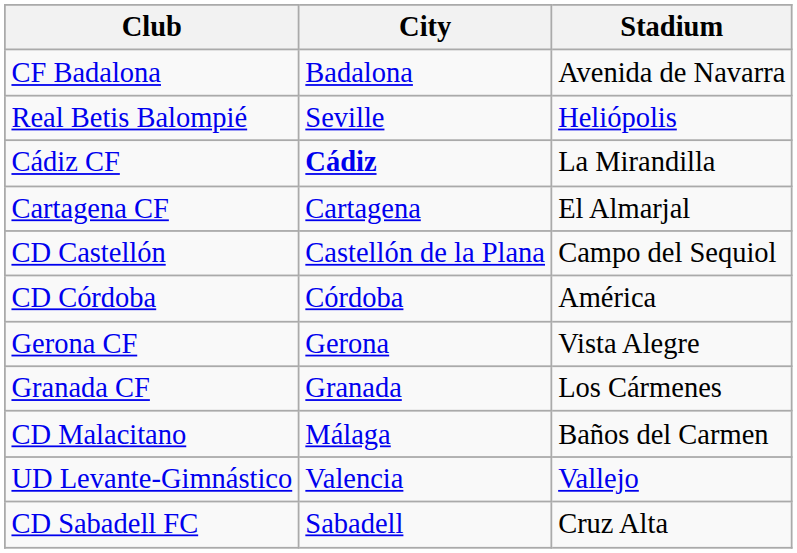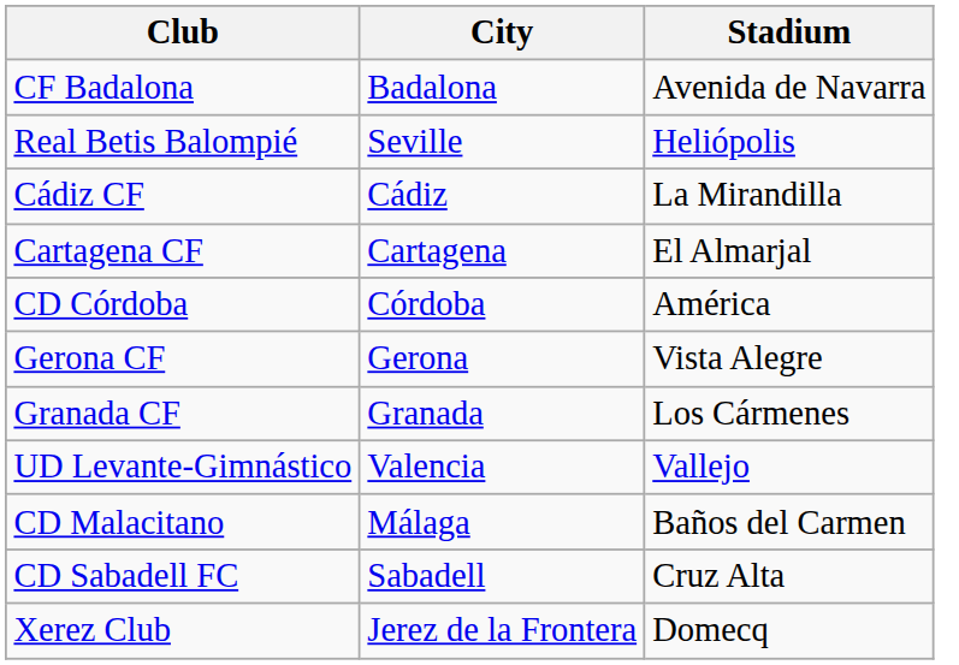 <table class="wikitable sortable" style="text-align: left;">
 <tr>
 <th>Club</th>
 <th>City</th>
 <th>Stadium</th>
 </tr>
 <tr>
 <td><a href='#'>CF Badalona</a></td>
 <td><a href='#'>Badalona</a></td>
 <td>Avenida de Navarra</td>
 </tr>
 <tr>
 <td><a href='#'>Real Betis Balompié</a></td>
 <td><a href='#'>Seville</a></td>
 <td><a href='#'>Heliópolis</a></td>
 </tr>
 <tr>
 <td><a href='#'>Cádiz CF</a></td>
-<td><strong><a href='#'>Cádiz</a></strong></td>
+<td><a href='#'>Cádiz</a></td>
 <td>La Mirandilla</td>
 </tr>
 <tr>
 <td><a href='#'>Cartagena CF</a></td>
 <td><a href='#'>Cartagena</a></td>
 <td>El Almarjal</td>
-</tr>
-<tr>
-<td><a href='#'>CD Castellón</a></td>
-<td><a href='#'>Castellón de la Plana</a></td>
-<td>Campo del Sequiol</td>
 </tr>
 <tr>
 <td><a href='#'>CD Córdoba</a></td>
 <td><a href='#'>Córdoba</a></td>
 <td>América</td>
 </tr>
 <tr>
 <td><a href='#'>Gerona CF</a></td>
 <td><a href='#'>Gerona</a></td>
 <td>Vista Alegre</td>
 </tr>
 <tr>
 <td><a href='#'>Granada CF</a></td>
 <td><a href='#'>Granada</a></td>
 <td>Los Cármenes</td>
 </tr>
 <tr>
+<td><a href='#'>UD Levante-Gimnástico</a></td>
+<td><a href='#'>Valencia</a></td>
+<td><a href='#'>Vallejo</a></td>
+</tr>
+<tr>
 <td><a href='#'>CD Malacitano</a></td>
 <td><a href='#'>Málaga</a></td>
 <td>Baños del Carmen</td>
-</tr>
-<tr>
-<td><a href='#'>UD Levante-Gimnástico</a></td>
-<td><a href='#'>Valencia</a></td>
-<td><a href='#'>Vallejo</a></td>
 </tr>
 <tr>
 <td><a href='#'>CD Sabadell FC</a></td>
 <td><a href='#'>Sabadell</a></td>
 <td>Cruz Alta</td>
 </tr>
+<tr>
+<td><a href='#'>Xerez Club</a></td>
+<td><a href='#'>Jerez de la Frontera</a></td>
+<td>Domecq</td>
+</tr>
 </table>
